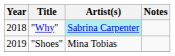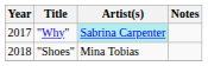 <table class="wikitable sortable">
 <tr>
 <th>Year</th>
 <th>Title</th>
 <th>Artist(s)</th>
 <th class="unsortable">Notes</th>
 </tr>
 <tr>
-<td>2018</td>
+<td>2017</td>
 <td>"<a href='#'>Why</a>"</td>
 <td style="background: paleturquoise;"><a href='#'>Sabrina Carpenter</a></td>
 <td></td>
 </tr>
 <tr>
-<td>2019</td>
+<td>2018</td>
 <td>"Shoes"</td>
 <td>Mina Tobias</td>
 <td></td>
 </tr>
 <tr>
 </tr>
 </table>
